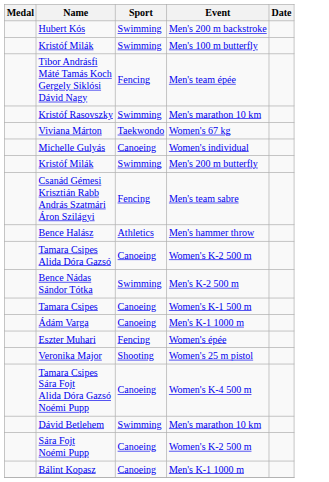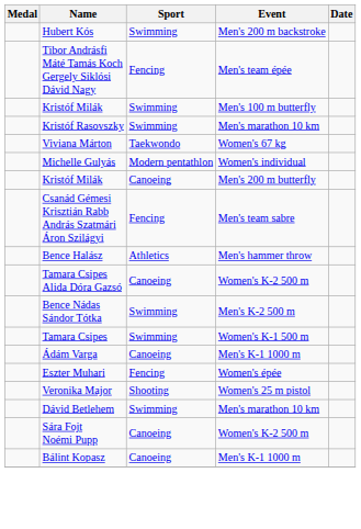 <table class="wikitable sortable" style="font-size: 95%;">
 <tr>
 <th>Medal</th>
 <th>Name</th>
 <th>Sport</th>
 <th>Event</th>
 <th>Date</th>
 </tr>
 <tr>
 <td></td>
 <td><a href='#'>Hubert Kós</a></td>
 <td><a href='#'>Swimming</a></td>
 <td><a href='#'>Men's 200 m backstroke</a></td>
 <td></td>
 </tr>
 <tr>
 <td></td>
-<td><a href='#'>Kristóf Milák</a></td>
-<td><a href='#'>Swimming</a></td>
-<td><a href='#'>Men's 100 m butterfly</a></td>
+<td><a href='#'>Tibor Andrásfi</a><br><a href='#'>Máté Tamás Koch</a><br><a href='#'>Gergely Siklósi</a><br><a href='#'>Dávid Nagy</a></td>
+<td><a href='#'>Fencing</a></td>
+<td><a href='#'>Men's team épée</a></td>
 <td></td>
 </tr>
 <tr>
 <td></td>
-<td><a href='#'>Tibor Andrásfi</a><br><a href='#'>Máté Tamás Koch</a><br><a href='#'>Gergely Siklósi</a><br><a href='#'>Dávid Nagy</a></td>
-<td><a href='#'>Fencing</a></td>
-<td><a href='#'>Men's team épée</a></td>
+<td><a href='#'>Kristóf Milák</a></td>
+<td><a href='#'>Swimming</a></td>
+<td><a href='#'>Men's 100 m butterfly</a></td>
 <td></td>
 </tr>
 <tr>
 <td></td>
 <td><a href='#'>Kristóf Rasovszky</a></td>
 <td><a href='#'>Swimming</a></td>
 <td><a href='#'>Men's marathon 10 km</a></td>
 <td></td>
 </tr>
 <tr>
 <td></td>
 <td><a href='#'>Viviana Márton</a></td>
 <td><a href='#'>Taekwondo</a></td>
 <td><a href='#'>Women's 67 kg</a></td>
 <td></td>
 </tr>
 <tr>
 <td></td>
 <td><a href='#'>Michelle Gulyás</a></td>
-<td><a href='#'>Canoeing</a></td>
+<td><a href='#'>Modern pentathlon</a></td>
 <td><a href='#'>Women's individual</a></td>
 <td></td>
 </tr>
 <tr>
 <td></td>
 <td><a href='#'>Kristóf Milák</a></td>
-<td><a href='#'>Swimming</a></td>
+<td><a href='#'>Canoeing</a></td>
 <td><a href='#'>Men's 200 m butterfly</a></td>
 <td></td>
 </tr>
 <tr>
 <td></td>
 <td><a href='#'>Csanád Gémesi</a><br><a href='#'>Krisztián Rabb</a><br><a href='#'>András Szatmári</a><br><a href='#'>Áron Szilágyi</a></td>
 <td><a href='#'>Fencing</a></td>
 <td><a href='#'>Men's team sabre</a></td>
 <td></td>
 </tr>
 <tr>
 <td></td>
 <td><a href='#'>Bence Halász</a></td>
 <td><a href='#'>Athletics</a></td>
 <td><a href='#'>Men's hammer throw</a></td>
 <td></td>
 </tr>
 <tr>
 <td></td>
 <td><a href='#'>Tamara Csipes</a><br><a href='#'>Alida Dóra Gazsó</a></td>
 <td><a href='#'>Canoeing</a></td>
 <td><a href='#'>Women's K-2 500 m</a></td>
 <td></td>
 </tr>
 <tr>
 <td></td>
 <td><a href='#'>Bence Nádas</a><br><a href='#'>Sándor Tótka</a></td>
 <td><a href='#'>Swimming</a></td>
 <td><a href='#'>Men's K-2 500 m</a></td>
 <td></td>
 </tr>
 <tr>
 <td></td>
 <td><a href='#'>Tamara Csipes</a></td>
-<td><a href='#'>Canoeing</a></td>
+<td><a href='#'>Swimming</a></td>
 <td><a href='#'>Women's K-1 500 m</a></td>
 <td></td>
 </tr>
 <tr>
 <td></td>
 <td><a href='#'>Ádám Varga</a></td>
 <td><a href='#'>Canoeing</a></td>
 <td><a href='#'>Men's K-1 1000 m</a></td>
 <td></td>
 </tr>
 <tr>
 <td></td>
 <td><a href='#'>Eszter Muhari</a></td>
 <td><a href='#'>Fencing</a></td>
 <td><a href='#'>Women's épée</a></td>
 <td></td>
 </tr>
 <tr>
 <td></td>
 <td><a href='#'>Veronika Major</a></td>
 <td><a href='#'>Shooting</a></td>
 <td><a href='#'>Women's 25 m pistol</a></td>
 <td></td>
 </tr>
 <tr>
 <td></td>
-<td><a href='#'>Tamara Csipes</a><br><a href='#'>Sára Fojt</a><br><a href='#'>Alida Dóra Gazsó</a><br><a href='#'>Noémi Pupp</a></td>
-<td><a href='#'>Canoeing</a></td>
-<td><a href='#'>Women's K-4 500 m</a></td>
-<td></td>
-</tr>
-<tr>
-<td></td>
 <td><a href='#'>Dávid Betlehem</a></td>
 <td><a href='#'>Swimming</a></td>
 <td><a href='#'>Men's marathon 10 km</a></td>
 <td></td>
 </tr>
 <tr>
 <td></td>
 <td><a href='#'>Sára Fojt</a><br><a href='#'>Noémi Pupp</a></td>
 <td><a href='#'>Canoeing</a></td>
 <td><a href='#'>Women's K-2 500 m</a></td>
 <td></td>
 </tr>
 <tr>
 <td></td>
 <td><a href='#'>Bálint Kopasz</a></td>
 <td><a href='#'>Canoeing</a></td>
 <td><a href='#'>Men's K-1 1000 m</a></td>
 <td></td>
 </tr>
 <tr>
 </tr>
 </table>
